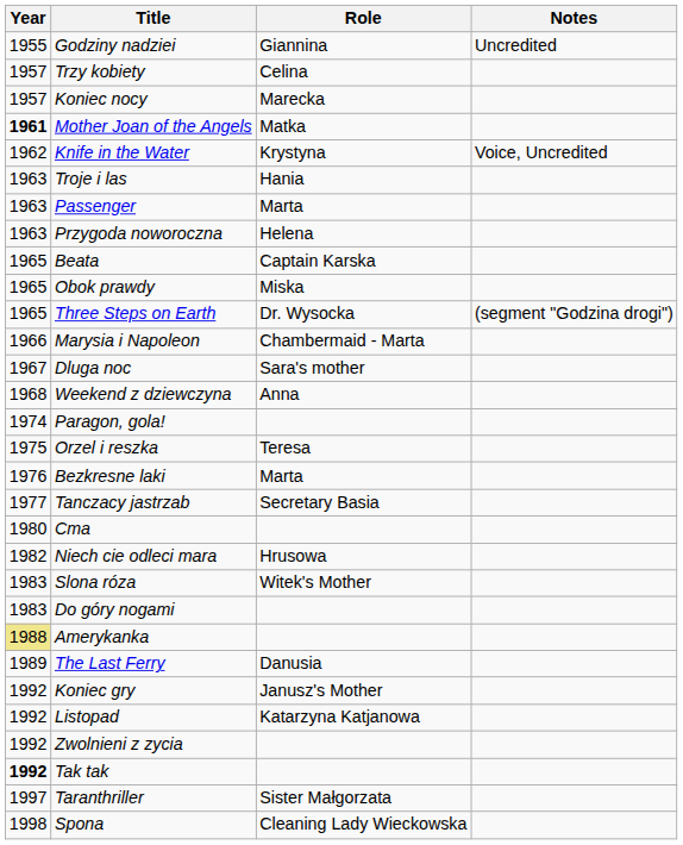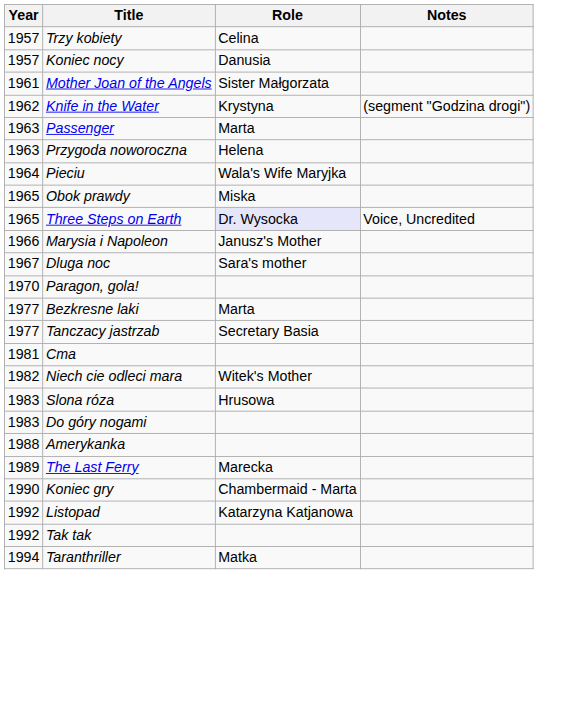 <table class="wikitable sortable">
 <tr>
 <th>Year</th>
 <th>Title</th>
 <th>Role</th>
 <th class="unsortable">Notes</th>
-</tr>
-<tr>
-<td>1955</td>
-<td><em>Godziny nadziei</em></td>
-<td>Giannina</td>
-<td>Uncredited</td>
 </tr>
 <tr>
 <td>1957</td>
 <td><em>Trzy kobiety</em></td>
 <td>Celina</td>
 <td></td>
 </tr>
 <tr>
 <td>1957</td>
 <td><em>Koniec nocy</em></td>
-<td>Marecka</td>
+<td>Danusia</td>
 <td></td>
 </tr>
 <tr>
-<td><strong>1961</strong></td>
+<td>1961</td>
 <td><em><a href='#'>Mother Joan of the Angels</a></em></td>
-<td>Matka</td>
+<td>Sister Małgorzata</td>
 <td></td>
 </tr>
 <tr>
 <td>1962</td>
 <td><em><a href='#'>Knife in the Water</a></em></td>
 <td>Krystyna</td>
-<td>Voice, Uncredited</td>
-</tr>
-<tr>
-<td>1963</td>
-<td><em>Troje i las</em></td>
-<td>Hania</td>
-<td></td>
+<td>(segment "Godzina drogi")</td>
 </tr>
 <tr>
 <td>1963</td>
 <td><em><a href='#'>Passenger</a></em></td>
 <td>Marta</td>
 <td></td>
 </tr>
 <tr>
 <td>1963</td>
 <td><em>Przygoda noworoczna</em></td>
 <td>Helena</td>
 <td></td>
 </tr>
 <tr>
-<td>1965</td>
-<td><em>Beata</em></td>
-<td>Captain Karska</td>
+<td>1964</td>
+<td><em>Pieciu</em></td>
+<td>Wala's Wife Maryjka</td>
 <td></td>
 </tr>
 <tr>
 <td>1965</td>
 <td><em>Obok prawdy</em></td>
 <td>Miska</td>
 <td></td>
 </tr>
 <tr>
 <td>1965</td>
 <td><em><a href='#'>Three Steps on Earth</a></em></td>
-<td>Dr. Wysocka</td>
-<td>(segment "Godzina drogi")</td>
+<td style="background: lavender;">Dr. Wysocka</td>
+<td>Voice, Uncredited</td>
 </tr>
 <tr>
 <td>1966</td>
 <td><em>Marysia i Napoleon</em></td>
-<td>Chambermaid - Marta</td>
+<td>Janusz's Mother</td>
 <td></td>
 </tr>
 <tr>
 <td>1967</td>
 <td><em>Dluga noc</em></td>
 <td>Sara's mother</td>
 <td></td>
 </tr>
 <tr>
-<td>1968</td>
-<td><em>Weekend z dziewczyna</em></td>
-<td>Anna</td>
-<td></td>
-</tr>
-<tr>
-<td>1974</td>
+<td>1970</td>
 <td><em>Paragon, gola!</em></td>
 <td></td>
 <td></td>
 </tr>
 <tr>
-<td>1975</td>
-<td><em>Orzel i reszka</em></td>
-<td>Teresa</td>
-<td></td>
-</tr>
-<tr>
-<td>1976</td>
+<td>1977</td>
 <td><em>Bezkresne laki</em></td>
 <td>Marta</td>
 <td></td>
 </tr>
 <tr>
 <td>1977</td>
 <td><em>Tanczacy jastrzab</em></td>
 <td>Secretary Basia</td>
 <td></td>
 </tr>
 <tr>
-<td>1980</td>
+<td>1981</td>
 <td><em>Cma</em></td>
 <td></td>
 <td></td>
 </tr>
 <tr>
 <td>1982</td>
 <td><em>Niech cie odleci mara</em></td>
-<td>Hrusowa</td>
+<td>Witek's Mother</td>
 <td></td>
 </tr>
 <tr>
 <td>1983</td>
 <td><em>Slona róza</em></td>
-<td>Witek's Mother</td>
+<td>Hrusowa</td>
 <td></td>
 </tr>
 <tr>
 <td>1983</td>
 <td><em>Do góry nogami</em></td>
 <td></td>
 <td></td>
 </tr>
 <tr>
-<td style="background: khaki;">1988</td>
+<td>1988</td>
 <td><em>Amerykanka</em></td>
 <td></td>
 <td></td>
 </tr>
 <tr>
 <td>1989</td>
 <td><em><a href='#'>The Last Ferry</a></em></td>
-<td>Danusia</td>
+<td>Marecka</td>
 <td></td>
 </tr>
 <tr>
-<td>1992</td>
+<td>1990</td>
 <td><em>Koniec gry</em></td>
-<td>Janusz's Mother</td>
+<td>Chambermaid - Marta</td>
 <td></td>
 </tr>
 <tr>
 <td>1992</td>
 <td><em>Listopad</em></td>
 <td>Katarzyna Katjanowa</td>
 <td></td>
 </tr>
 <tr>
 <td>1992</td>
-<td><em>Zwolnieni z zycia</em></td>
-<td></td>
-<td></td>
-</tr>
-<tr>
-<td><strong>1992</strong></td>
 <td><em>Tak tak</em></td>
 <td></td>
 <td></td>
 </tr>
 <tr>
-<td>1997</td>
+<td>1994</td>
 <td><em>Taranthriller</em></td>
-<td>Sister Małgorzata</td>
-<td></td>
-</tr>
-<tr>
-<td>1998</td>
-<td><em>Spona</em></td>
-<td>Cleaning Lady Wieckowska</td>
+<td>Matka</td>
 <td></td>
 </tr>
 </table>
